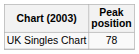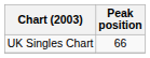 <table class="wikitable">
 <tr>
 <th>Chart (2003)</th>
 <th>Peak<br>position</th>
 </tr>
 <tr>
 <td>UK Singles Chart</td>
-<td align="center">78</td>
+<td align="center">66</td>
 </tr>
 <tr>
 </tr>
 </table>
